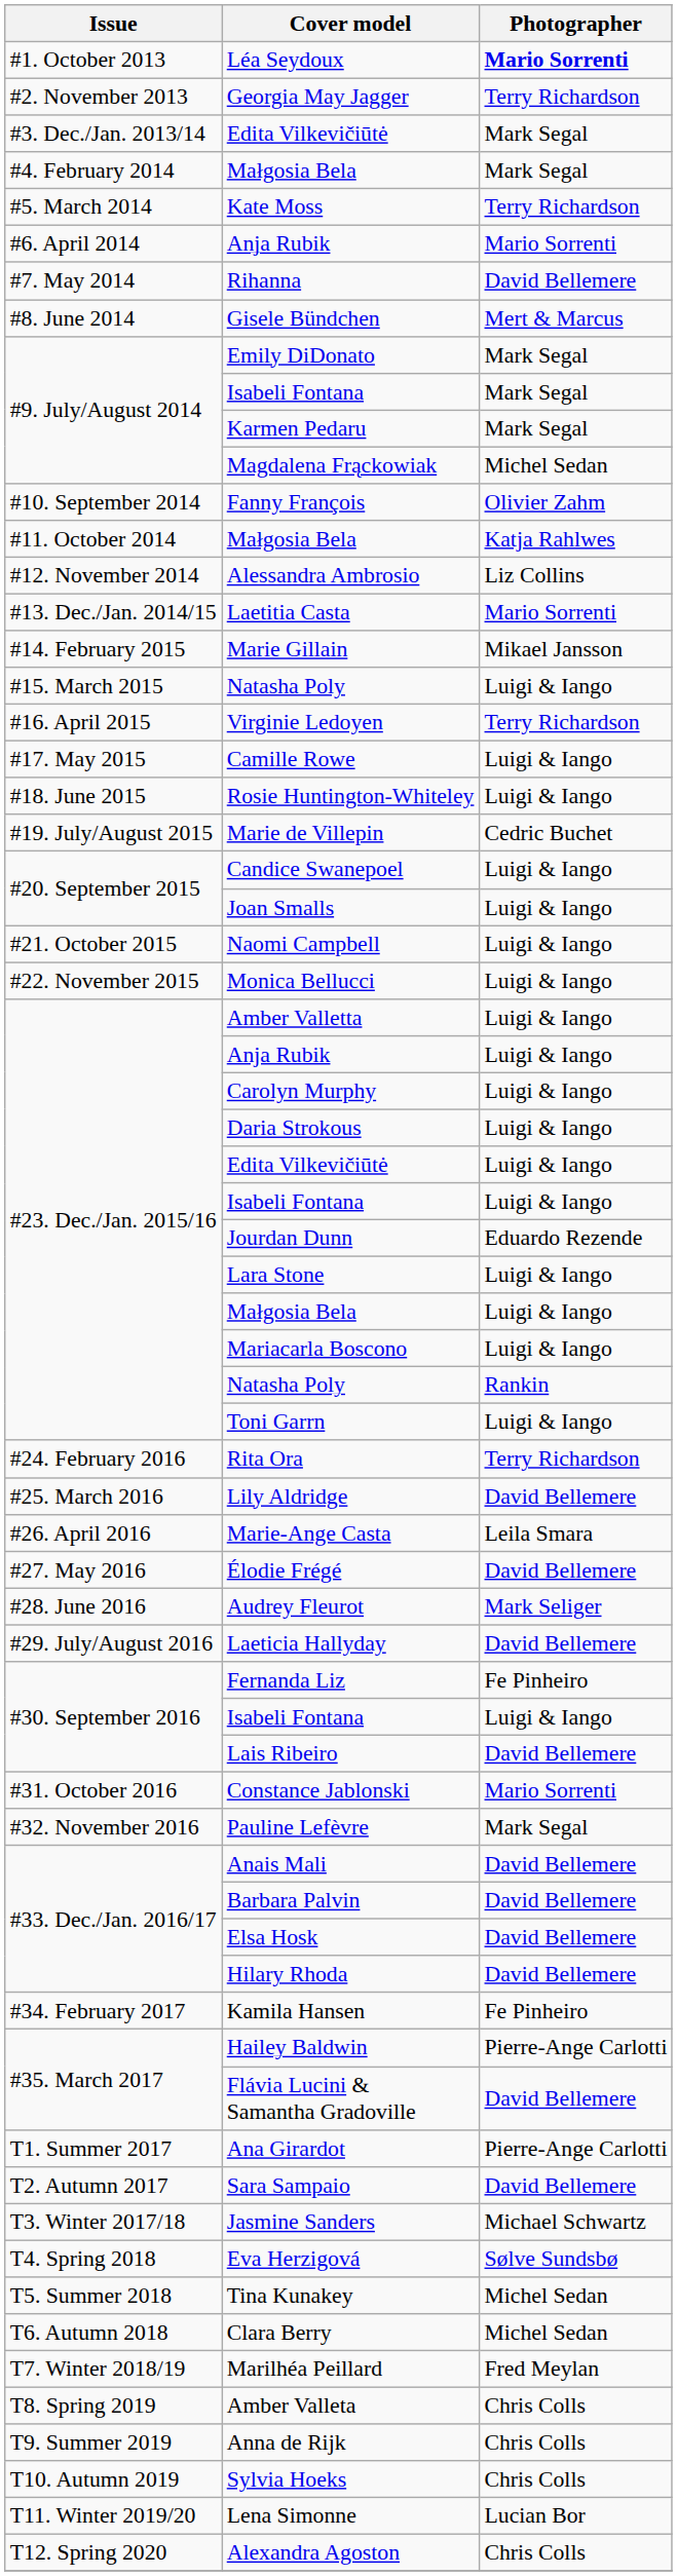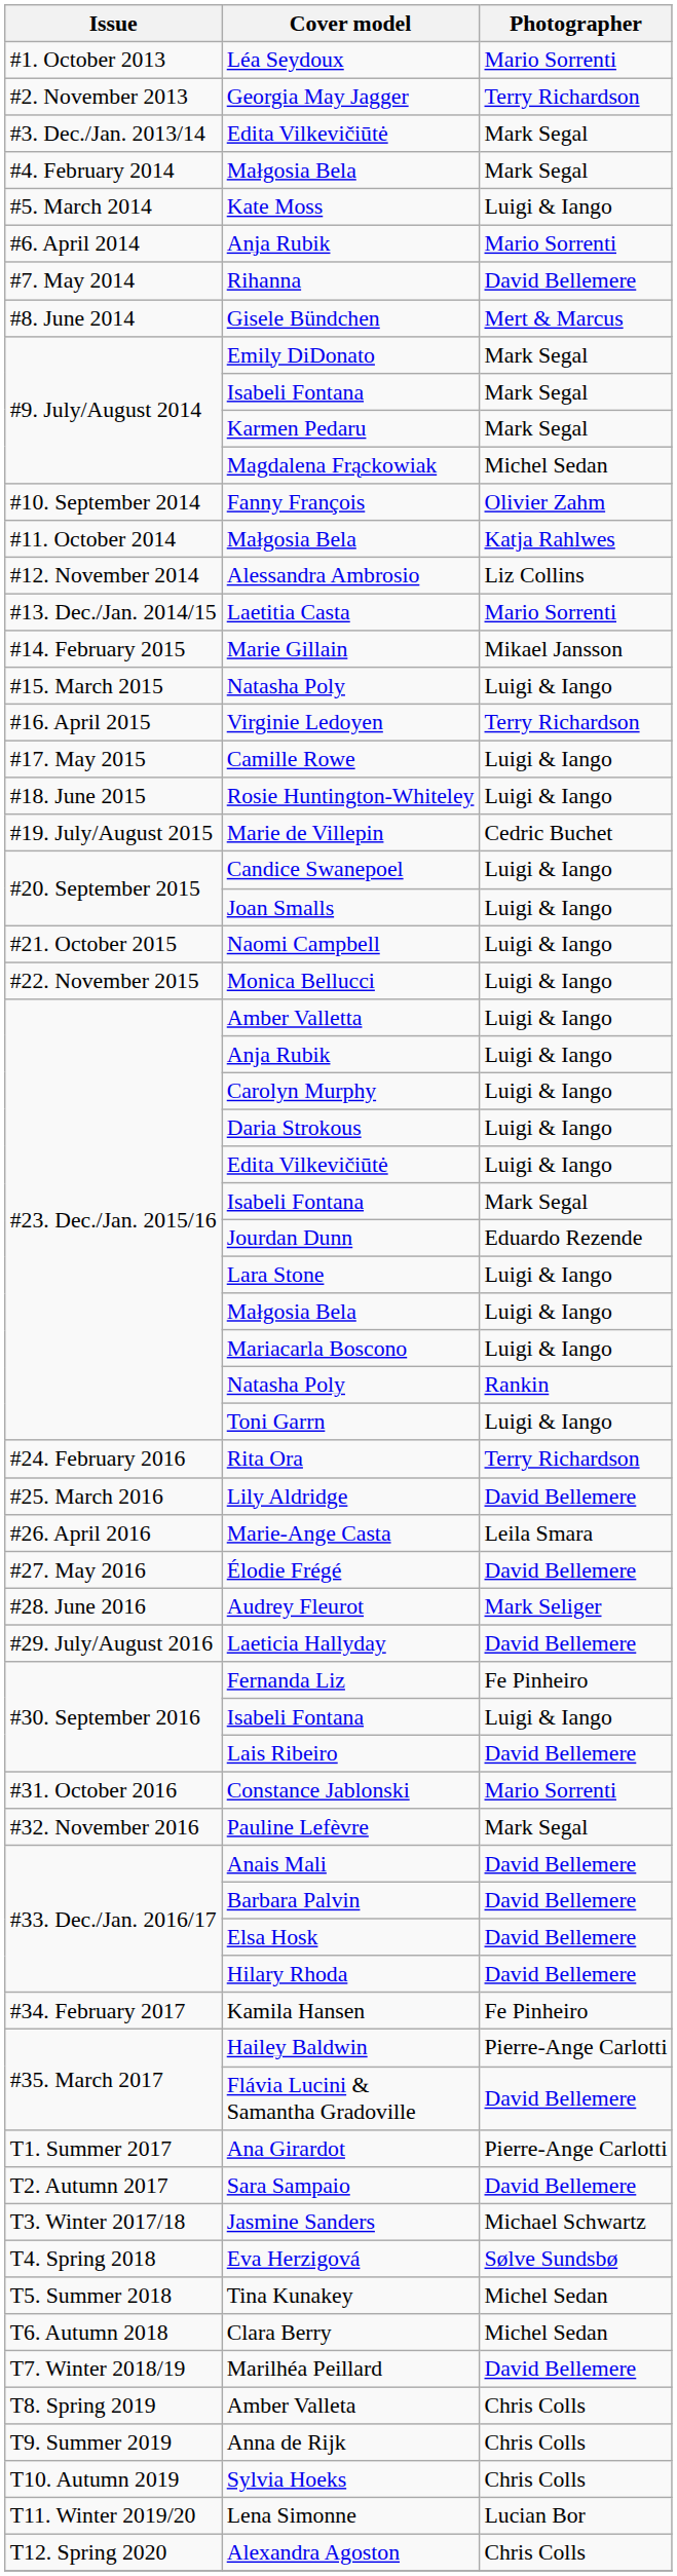 <table class="sortable wikitable" style="font-size:95%;">
 <tr>
 <th>Issue</th>
 <th>Cover model</th>
 <th>Photographer</th>
 </tr>
 <tr>
 <td data-sort-value="#01">#1. October 2013</td>
 <td data-sort-value="Seydoux"><a href='#'>Léa Seydoux</a></td>
-<td data-sort-value="Sorrenti"><strong><a href='#'>Mario Sorrenti</a></strong></td>
+<td data-sort-value="Sorrenti"><a href='#'>Mario Sorrenti</a></td>
 </tr>
 <tr>
 <td data-sort-value="#02">#2. November 2013</td>
 <td data-sort-value="Jagger"><a href='#'>Georgia May Jagger</a></td>
 <td data-sort-value="Richardson"><a href='#'>Terry Richardson</a></td>
 </tr>
 <tr>
 <td data-sort-value="#03">#3. Dec./Jan. 2013/14</td>
 <td data-sort-value="Vilkevičiūtė"><a href='#'>Edita Vilkevičiūtė</a></td>
 <td data-sort-value="Segal">Mark Segal</td>
 </tr>
 <tr>
 <td data-sort-value="#04">#4. February 2014</td>
 <td data-sort-value="Bela"><a href='#'>Małgosia Bela</a></td>
 <td data-sort-value="Segal">Mark Segal</td>
 </tr>
 <tr>
 <td data-sort-value="#05">#5. March 2014</td>
 <td data-sort-value="Moss"><a href='#'>Kate Moss</a></td>
-<td data-sort-value="Richardson"><a href='#'>Terry Richardson</a></td>
+<td>Luigi & Iango</td>
 </tr>
 <tr>
 <td data-sort-value="#06">#6. April 2014</td>
 <td data-sort-value="Rubik"><a href='#'>Anja Rubik</a></td>
 <td data-sort-value="Sorrenti"><a href='#'>Mario Sorrenti</a></td>
 </tr>
 <tr>
 <td data-sort-value="#07">#7. May 2014</td>
 <td data-sort-value="Rihanna"><a href='#'>Rihanna</a></td>
 <td data-sort-value="Bellemere"><a href='#'>David Bellemere</a></td>
 </tr>
 <tr>
 <td data-sort-value="#08">#8. June 2014</td>
 <td data-sort-value="Bündchen"><a href='#'>Gisele Bündchen</a></td>
 <td><a href='#'>Mert & Marcus</a></td>
 </tr>
 <tr>
 <td data-sort-value="#09" rowspan=4>#9. July/August 2014</td>
 <td data-sort-value="DiDonato"><a href='#'>Emily DiDonato</a></td>
 <td data-sort-value="Segal">Mark Segal</td>
 </tr>
 <tr>
 <td data-sort-value="Fontana"><a href='#'>Isabeli Fontana</a></td>
 <td data-sort-value="Segal">Mark Segal</td>
 </tr>
 <tr>
 <td data-sort-value="Pedaru"><a href='#'>Karmen Pedaru</a></td>
 <td data-sort-value="Segal">Mark Segal</td>
 </tr>
 <tr>
 <td data-sort-value="Frackowiak"><a href='#'>Magdalena Frąckowiak</a></td>
 <td data-sort-value="Sedan">Michel Sedan</td>
 </tr>
 <tr>
 <td>#10. September 2014</td>
 <td data-sort-value="François"><a href='#'>Fanny François</a></td>
 <td data-sort-value="Zahm"><a href='#'>Olivier Zahm</a></td>
 </tr>
 <tr>
 <td>#11. October 2014</td>
 <td data-sort-value="Bela"><a href='#'>Małgosia Bela</a></td>
 <td data-sort-value="Rahlwes"><a href='#'>Katja Rahlwes</a></td>
 </tr>
 <tr>
 <td>#12. November 2014</td>
 <td data-sort-value="Ambrosio"><a href='#'>Alessandra Ambrosio</a></td>
 <td data-sort-value="Collins">Liz Collins</td>
 </tr>
 <tr>
 <td>#13. Dec./Jan. 2014/15</td>
 <td data-sort-value="Casta L"><a href='#'>Laetitia Casta</a></td>
 <td data-sort-value="Sorrenti"><a href='#'>Mario Sorrenti</a></td>
 </tr>
 <tr>
 <td>#14. February 2015</td>
 <td data-sort-value="Gillain"><a href='#'>Marie Gillain</a></td>
 <td data-sort-value="Jansson">Mikael Jansson</td>
 </tr>
 <tr>
 <td>#15. March 2015</td>
 <td data-sort-value="Poly"><a href='#'>Natasha Poly</a></td>
 <td>Luigi & Iango</td>
 </tr>
 <tr>
 <td>#16. April 2015</td>
 <td data-sort-value="Ledoyen"><a href='#'>Virginie Ledoyen</a></td>
 <td data-sort-value="Richardson"><a href='#'>Terry Richardson</a></td>
 </tr>
 <tr>
 <td>#17. May 2015</td>
 <td data-sort-value="Rowe"><a href='#'>Camille Rowe</a></td>
 <td>Luigi & Iango</td>
 </tr>
 <tr>
 <td>#18. June 2015</td>
 <td data-sort-value="Huntington-Whiteley"><a href='#'>Rosie Huntington-Whiteley</a></td>
 <td>Luigi & Iango</td>
 </tr>
 <tr>
 <td>#19. July/August 2015</td>
 <td data-sort-value="Villepin"><a href='#'>Marie de Villepin</a></td>
 <td data-sort-value="Buchet">Cedric Buchet</td>
 </tr>
 <tr>
 <td rowspan=2>#20. September 2015</td>
 <td data-sort-value="Swanepoel"><a href='#'>Candice Swanepoel</a></td>
 <td>Luigi & Iango</td>
 </tr>
 <tr>
 <td data-sort-value="Smalls"><a href='#'>Joan Smalls</a></td>
 <td>Luigi & Iango</td>
 </tr>
 <tr>
 <td>#21. October 2015</td>
 <td data-sort-value="Campbell"><a href='#'>Naomi Campbell</a></td>
 <td>Luigi & Iango</td>
 </tr>
 <tr>
 <td>#22. November 2015</td>
 <td data-sort-value="Bellucci"><a href='#'>Monica Bellucci</a></td>
 <td>Luigi & Iango</td>
 </tr>
 <tr>
 <td rowspan=12>#23. Dec./Jan. 2015/16</td>
 <td><a href='#'>Amber Valletta</a></td>
 <td>Luigi & Iango</td>
 </tr>
 <tr>
 <td data-sort-value="Rubik"><a href='#'>Anja Rubik</a></td>
 <td>Luigi & Iango</td>
 </tr>
 <tr>
 <td data-sort-value="Murphy"><a href='#'>Carolyn Murphy</a></td>
 <td>Luigi & Iango</td>
 </tr>
 <tr>
 <td data-sort-value="Strokous"><a href='#'>Daria Strokous</a></td>
 <td>Luigi & Iango</td>
 </tr>
 <tr>
 <td data-sort-value="Vilkevičiūtė"><a href='#'>Edita Vilkevičiūtė</a></td>
 <td>Luigi & Iango</td>
 </tr>
 <tr>
 <td data-sort-value="Fontana"><a href='#'>Isabeli Fontana</a></td>
-<td>Luigi & Iango</td>
+<td data-sort-value="Segal">Mark Segal</td>
 </tr>
 <tr>
 <td data-sort-value="Dunn"><a href='#'>Jourdan Dunn</a></td>
 <td data-sort-value="Rezende">Eduardo Rezende</td>
 </tr>
 <tr>
 <td data-sort-value="Stone"><a href='#'>Lara Stone</a></td>
 <td>Luigi & Iango</td>
 </tr>
 <tr>
 <td data-sort-value="Bela"><a href='#'>Małgosia Bela</a></td>
 <td>Luigi & Iango</td>
 </tr>
 <tr>
 <td data-sort-value="Boscono"><a href='#'>Mariacarla Boscono</a></td>
 <td>Luigi & Iango</td>
 </tr>
 <tr>
 <td data-sort-value="Poly"><a href='#'>Natasha Poly</a></td>
 <td><a href='#'>Rankin</a></td>
 </tr>
 <tr>
 <td data-sort-value="Garrn"><a href='#'>Toni Garrn</a></td>
 <td>Luigi & Iango</td>
 </tr>
 <tr>
 <td>#24. February 2016</td>
 <td data-sort-value="Ora"><a href='#'>Rita Ora</a></td>
 <td data-sort-value="Richardson"><a href='#'>Terry Richardson</a></td>
 </tr>
 <tr>
 <td>#25. March 2016</td>
 <td data-sort-value="Aldridge"><a href='#'>Lily Aldridge</a></td>
 <td data-sort-value="Bellemere"><a href='#'>David Bellemere</a></td>
 </tr>
 <tr>
 <td>#26. April 2016</td>
 <td data-sort-value="Casta M"><a href='#'>Marie-Ange Casta</a></td>
 <td data-sort-value="Smara">Leila Smara</td>
 </tr>
 <tr>
 <td>#27. May 2016</td>
 <td data-sort-value="Frégé"><a href='#'>Élodie Frégé</a></td>
 <td data-sort-value="Bellemere"><a href='#'>David Bellemere</a></td>
 </tr>
 <tr>
 <td>#28. June 2016</td>
 <td data-sort-value="Fleurot"><a href='#'>Audrey Fleurot</a></td>
 <td data-sort-value="Seliger"><a href='#'>Mark Seliger</a></td>
 </tr>
 <tr>
 <td>#29. July/August 2016</td>
 <td data-sort-value="Hallyday"><a href='#'>Laeticia Hallyday</a></td>
 <td data-sort-value="Bellemere"><a href='#'>David Bellemere</a></td>
 </tr>
 <tr>
 <td rowspan=3>#30. September 2016</td>
 <td data-sort-value="Liz"><a href='#'>Fernanda Liz</a></td>
 <td data-sort-value="Pinheiro">Fe Pinheiro</td>
 </tr>
 <tr>
 <td data-sort-value="Fontana"><a href='#'>Isabeli Fontana</a></td>
 <td>Luigi & Iango</td>
 </tr>
 <tr>
 <td data-sort-value="Ribeiro"><a href='#'>Lais Ribeiro</a></td>
 <td data-sort-value="Bellemere"><a href='#'>David Bellemere</a></td>
 </tr>
 <tr>
 <td>#31. October 2016</td>
 <td data-sort-value="Jablonski"><a href='#'>Constance Jablonski</a></td>
 <td data-sort-value="Sorrenti"><a href='#'>Mario Sorrenti</a></td>
 </tr>
 <tr>
 <td>#32. November 2016</td>
 <td data-sort-value="Lefèvre"><a href='#'>Pauline Lefèvre</a></td>
 <td data-sort-value="Segal">Mark Segal</td>
 </tr>
 <tr>
 <td rowspan=4>#33. Dec./Jan. 2016/17</td>
 <td data-sort-value="Mali"><a href='#'>Anais Mali</a></td>
 <td data-sort-value="Bellemere"><a href='#'>David Bellemere</a></td>
 </tr>
 <tr>
 <td data-sort-value="Palvin"><a href='#'>Barbara Palvin</a></td>
 <td data-sort-value="Bellemere"><a href='#'>David Bellemere</a></td>
 </tr>
 <tr>
 <td data-sort-value="Hosk"><a href='#'>Elsa Hosk</a></td>
 <td data-sort-value="Bellemere"><a href='#'>David Bellemere</a></td>
 </tr>
 <tr>
 <td data-sort-value="Rhoda"><a href='#'>Hilary Rhoda</a></td>
 <td data-sort-value="Bellemere"><a href='#'>David Bellemere</a></td>
 </tr>
 <tr>
 <td>#34. February 2017</td>
 <td data-sort-value="Hansen">Kamila Hansen</td>
 <td data-sort-value="Pinheiro">Fe Pinheiro</td>
 </tr>
 <tr>
 <td rowspan=2>#35. March 2017</td>
 <td data-sort-value="Baldwin"><a href='#'>Hailey Baldwin</a></td>
 <td data-sort-value="Carlotti">Pierre-Ange Carlotti</td>
 </tr>
 <tr>
 <td data-sort-value="Lucini"><a href='#'>Flávia Lucini</a> &<br>Samantha Gradoville</td>
 <td data-sort-value="Bellemere"><a href='#'>David Bellemere</a></td>
 </tr>
 <tr>
 <td>T1. Summer 2017</td>
 <td data-sort-value="Girardot"><a href='#'>Ana Girardot</a></td>
 <td data-sort-value="Carlotti">Pierre-Ange Carlotti</td>
 </tr>
 <tr>
 <td>T2. Autumn 2017</td>
 <td data-sort-value="Sampaio"><a href='#'>Sara Sampaio</a></td>
 <td data-sort-value="Bellemere"><a href='#'>David Bellemere</a></td>
 </tr>
 <tr>
 <td>T3. Winter 2017/18</td>
 <td data-sort-value="Sanders"><a href='#'>Jasmine Sanders</a></td>
 <td data-sort-value="Schwartz">Michael Schwartz</td>
 </tr>
 <tr>
 <td>T4. Spring 2018</td>
 <td data-sort-value="Herzigova"><a href='#'>Eva Herzigová</a></td>
 <td data-sort-value="Sundsbo"><a href='#'>Sølve Sundsbø</a></td>
 </tr>
 <tr>
 <td>T5. Summer 2018</td>
 <td data-sort-value="Kunakey">Tina Kunakey</td>
 <td data-sort-value="Sedan">Michel Sedan</td>
 </tr>
 <tr>
 <td>T6. Autumn 2018</td>
 <td data-sort-value="Berry">Clara Berry</td>
 <td data-sort-value="Sedan">Michel Sedan</td>
 </tr>
 <tr>
 <td>T7. Winter 2018/19</td>
 <td data-sort-value="Peillard">Marilhéa Peillard</td>
-<td data-sort-value="Meylan">Fred Meylan</td>
+<td data-sort-value="Bellemere"><a href='#'>David Bellemere</a></td>
 </tr>
 <tr>
 <td>T8. Spring 2019</td>
 <td data-sort-value="Valleta">Amber Valleta</td>
 <td data-sort-value="Colls">Chris Colls</td>
 </tr>
 <tr>
 <td>T9. Summer 2019</td>
 <td data-sort-value="deRijk">Anna de Rijk</td>
 <td data-sort-value="Colls">Chris Colls</td>
 </tr>
 <tr>
 <td>T10. Autumn 2019</td>
 <td data-sort-value="Hoeks"><a href='#'>Sylvia Hoeks</a></td>
 <td data-sort-value="Colls">Chris Colls</td>
 </tr>
 <tr>
 <td>T11. Winter 2019/20</td>
 <td data-sort-value="Simonne">Lena Simonne</td>
 <td data-sort-value="Bor">Lucian Bor</td>
 </tr>
 <tr>
 <td>T12. Spring 2020</td>
 <td data-sort-value="Agoston"><a href='#'>Alexandra Agoston</a></td>
 <td data-sort-value="Colls">Chris Colls</td>
 </tr>
 <tr>
 </tr>
 </table>
